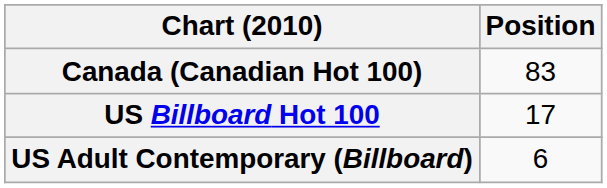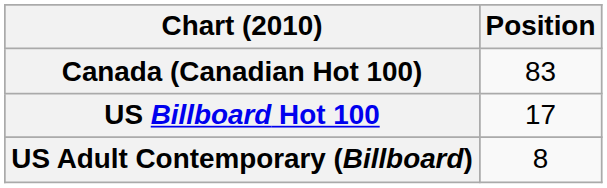 <table class="wikitable sortable plainrowheaders" style="text-align:center;">
 <tr>
 <th scope="col">Chart (2010)</th>
 <th scope="col">Position</th>
 </tr>
 <tr>
 <th scope="row">Canada (Canadian Hot 100)</th>
 <td>83</td>
 </tr>
 <tr>
 <th scope="row">US <a href='#'><em>Billboard</em> Hot 100</a></th>
 <td>17</td>
 </tr>
 <tr>
 <th scope="row">US Adult Contemporary (<em>Billboard</em>)</th>
-<td>6</td>
+<td>8</td>
 </tr>
 </table>
